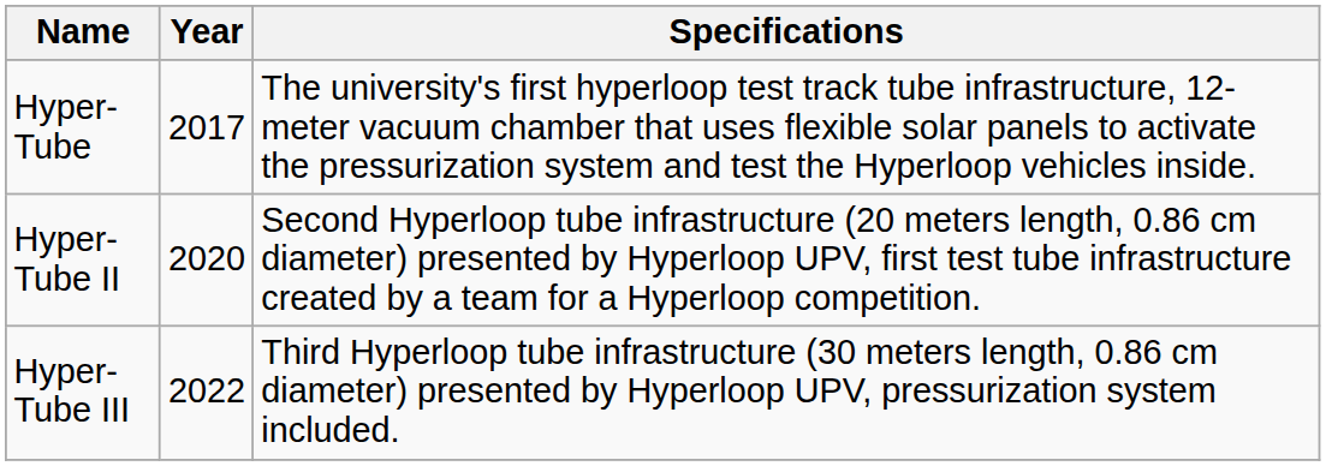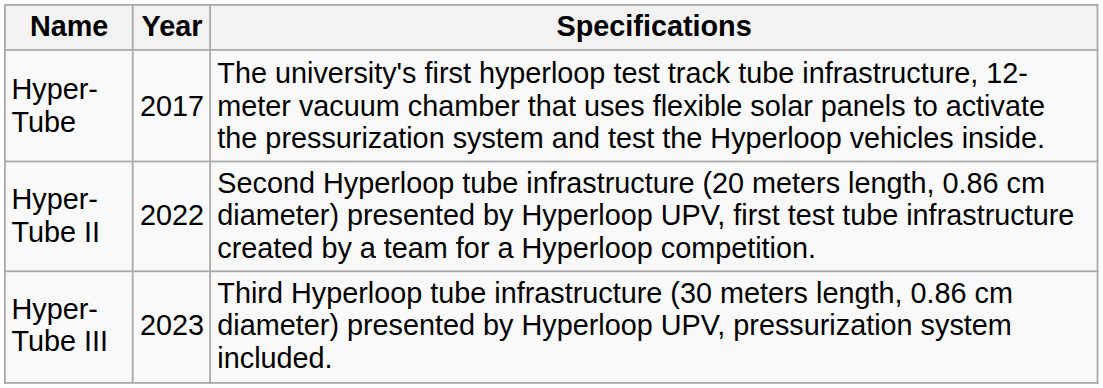 <table class="wikitable">
 <tr>
 <th>Name</th>
 <th>Year</th>
 <th>Specifications</th>
 </tr>
 <tr>
 <td>Hyper-Tube</td>
 <td>2017</td>
 <td>The university's first hyperloop test track tube infrastructure, 12-meter vacuum chamber that uses flexible solar panels to activate the pressurization system and test the Hyperloop vehicles inside.</td>
 </tr>
 <tr>
 <td>Hyper-Tube II</td>
-<td>2020</td>
+<td>2022</td>
 <td>Second Hyperloop tube infrastructure (20 meters length, 0.86 cm diameter) presented by Hyperloop UPV, first test tube infrastructure created by a team for a Hyperloop competition.</td>
 </tr>
 <tr>
 <td>Hyper-Tube III</td>
-<td>2022</td>
+<td>2023</td>
 <td>Third Hyperloop tube infrastructure (30 meters length, 0.86 cm diameter) presented by Hyperloop UPV, pressurization system included.</td>
 </tr>
 </table>
